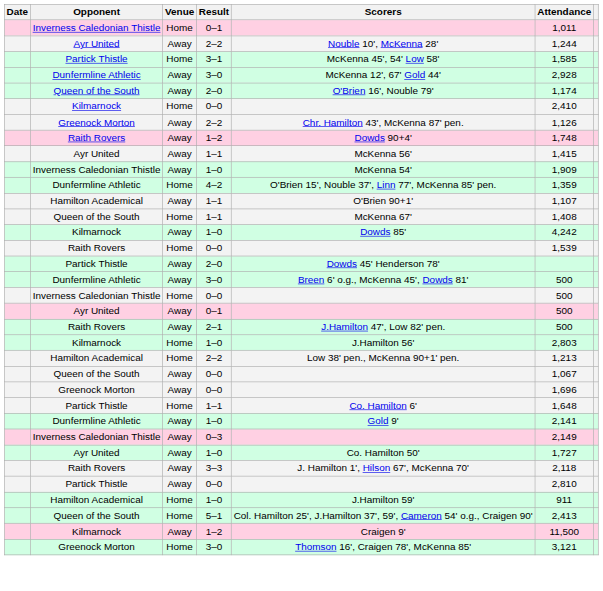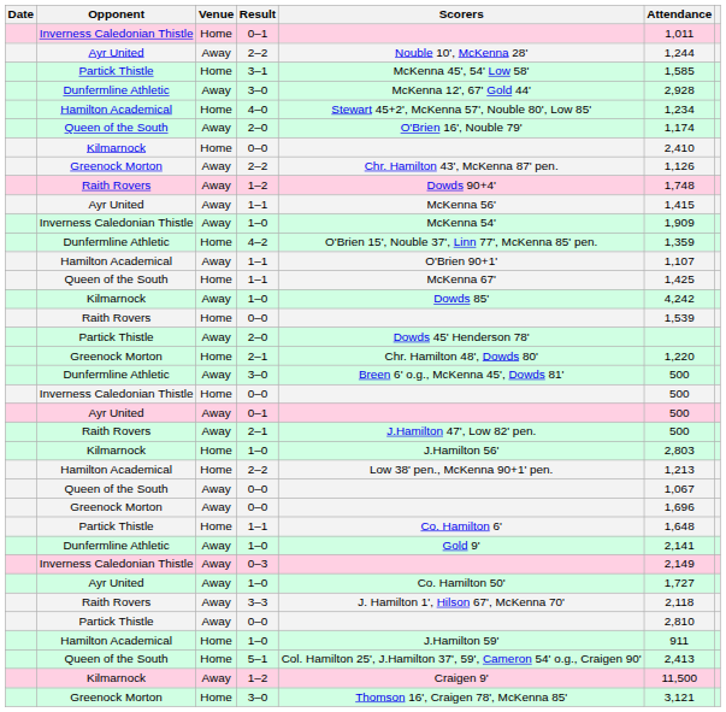 <table class="wikitable sortable" style="text-align:center;">
 <tr>
 <th>Date</th>
 <th>Opponent</th>
 <th>Venue</th>
 <th>Result</th>
 <th class=unsortable>Scorers</th>
 <th>Attendance</th>
 <th></th>
 </tr>
 <tr style="background-color: #ffd0e3;">
 <td></td>
 <td><a href='#'>Inverness Caledonian Thistle</a></td>
 <td>Home</td>
 <td>0–1</td>
 <td></td>
 <td>1,011</td>
 <td></td>
 </tr>
 <tr style="background-color: #f3f3f3;">
 <td></td>
 <td><a href='#'>Ayr United</a></td>
 <td>Away</td>
 <td>2–2</td>
 <td><a href='#'>Nouble</a> 10', <a href='#'>McKenna</a> 28'</td>
 <td>1,244</td>
 <td></td>
 </tr>
 <tr style="background-color: #d0ffe3;">
 <td></td>
 <td><a href='#'>Partick Thistle</a></td>
 <td>Home</td>
 <td>3–1</td>
 <td>McKenna 45', 54' <a href='#'>Low</a> 58'</td>
 <td>1,585</td>
 <td></td>
 </tr>
 <tr style="background-color: #d0ffe3;">
 <td></td>
 <td><a href='#'>Dunfermline Athletic</a></td>
 <td>Away</td>
 <td>3–0</td>
 <td>McKenna 12', 67' <a href='#'>Gold</a> 44'</td>
 <td>2,928</td>
+<td></td>
+</tr>
+<tr style="background-color: #d0ffe3;">
+<td></td>
+<td><a href='#'>Hamilton Academical</a></td>
+<td>Home</td>
+<td>4–0</td>
+<td><a href='#'>Stewart</a> 45+2', McKenna 57', Nouble 80', Low 85'</td>
+<td>1,234</td>
 <td></td>
 </tr>
 <tr style="background-color: #d0ffe3;">
 <td></td>
 <td><a href='#'>Queen of the South</a></td>
 <td>Away</td>
 <td>2–0</td>
 <td><a href='#'>O'Brien</a> 16', Nouble 79'</td>
 <td>1,174</td>
 <td></td>
 </tr>
 <tr style="background-color: #f3f3f3;">
 <td></td>
 <td><a href='#'>Kilmarnock</a></td>
 <td>Home</td>
 <td>0–0</td>
 <td></td>
 <td>2,410</td>
 <td></td>
 </tr>
 <tr style="background-color: #f3f3f3;">
 <td></td>
 <td><a href='#'>Greenock Morton</a></td>
 <td>Away</td>
 <td>2–2</td>
 <td><a href='#'>Chr. Hamilton</a> 43', McKenna 87' pen.</td>
 <td>1,126</td>
 <td></td>
 </tr>
 <tr style="background-color: #ffd0e3;">
 <td></td>
 <td><a href='#'>Raith Rovers</a></td>
 <td>Away</td>
 <td>1–2</td>
 <td><a href='#'>Dowds</a> 90+4'</td>
 <td>1,748</td>
 <td></td>
 </tr>
 <tr style="background-color: #f3f3f3;">
 <td></td>
 <td>Ayr United</td>
 <td>Away</td>
 <td>1–1</td>
 <td>McKenna 56'</td>
 <td>1,415</td>
 <td></td>
 </tr>
 <tr style="background-color: #d0ffe3;">
 <td></td>
 <td>Inverness Caledonian Thistle</td>
 <td>Away</td>
 <td>1–0</td>
 <td>McKenna 54'</td>
 <td>1,909</td>
 <td></td>
 </tr>
 <tr style="background-color: #d0ffe3;">
 <td></td>
 <td>Dunfermline Athletic</td>
 <td>Home</td>
 <td>4–2</td>
 <td>O'Brien 15', Nouble 37', <a href='#'>Linn</a> 77', McKenna 85' pen.</td>
 <td>1,359</td>
 <td></td>
 </tr>
 <tr style="background-color: #f3f3f3;">
 <td></td>
 <td>Hamilton Academical</td>
 <td>Away</td>
 <td>1–1</td>
 <td>O'Brien 90+1'</td>
 <td>1,107</td>
 <td></td>
 </tr>
 <tr style="background-color: #f3f3f3;">
 <td></td>
 <td>Queen of the South</td>
 <td>Home</td>
 <td>1–1</td>
 <td>McKenna 67'</td>
-<td>1,408</td>
+<td>1,425</td>
 <td></td>
 </tr>
 <tr style="background-color: #d0ffe3;">
 <td></td>
 <td>Kilmarnock</td>
 <td>Away</td>
 <td>1–0</td>
 <td><a href='#'>Dowds</a> 85'</td>
 <td>4,242</td>
 <td></td>
 </tr>
 <tr style="background-color: #f3f3f3;">
 <td></td>
 <td>Raith Rovers</td>
 <td>Home</td>
 <td>0–0</td>
 <td></td>
 <td>1,539</td>
 <td></td>
 </tr>
 <tr style="background-color: #d0ffe3;">
 <td></td>
 <td>Partick Thistle</td>
 <td>Away</td>
 <td>2–0</td>
 <td><a href='#'>Dowds</a> 45' Henderson 78'</td>
 <td></td>
+<td></td>
+</tr>
+<tr style="background-color: #d0ffe3;">
+<td></td>
+<td>Greenock Morton</td>
+<td>Home</td>
+<td>2–1</td>
+<td>Chr. Hamilton 48', <a href='#'>Dowds</a> 80'</td>
+<td>1,220</td>
 <td></td>
 </tr>
 <tr style="background-color: #d0ffe3;">
 <td></td>
 <td>Dunfermline Athletic</td>
 <td>Away</td>
 <td>3–0</td>
 <td><a href='#'>Breen</a> 6' o.g., McKenna 45', <a href='#'>Dowds</a> 81'</td>
 <td>500</td>
 <td></td>
 </tr>
 <tr style="background-color: #f3f3f3;">
 <td></td>
 <td>Inverness Caledonian Thistle</td>
 <td>Home</td>
 <td>0–0</td>
 <td></td>
 <td>500</td>
 <td></td>
 </tr>
 <tr style="background-color: #ffd0e3;">
 <td></td>
 <td>Ayr United</td>
 <td>Away</td>
 <td>0–1</td>
 <td></td>
 <td>500</td>
 <td></td>
 </tr>
 <tr style="background-color: #d0ffe3;">
 <td></td>
 <td>Raith Rovers</td>
 <td>Away</td>
 <td>2–1</td>
 <td><a href='#'>J.Hamilton</a> 47', Low 82' pen.</td>
 <td>500</td>
 <td></td>
 </tr>
 <tr style="background-color: #d0ffe3;">
 <td></td>
 <td>Kilmarnock</td>
 <td>Home</td>
 <td>1–0</td>
 <td>J.Hamilton 56'</td>
 <td>2,803</td>
 <td></td>
 </tr>
 <tr style="background-color: #f3f3f3;">
 <td></td>
 <td>Hamilton Academical</td>
 <td>Home</td>
 <td>2–2</td>
 <td>Low 38' pen., McKenna 90+1' pen.</td>
 <td>1,213</td>
 <td></td>
 </tr>
 <tr style="background-color: #f3f3f3;">
 <td></td>
 <td>Queen of the South</td>
 <td>Away</td>
 <td>0–0</td>
 <td></td>
 <td>1,067</td>
 <td></td>
 </tr>
 <tr style="background-color: #f3f3f3;">
 <td></td>
 <td>Greenock Morton</td>
 <td>Away</td>
 <td>0–0</td>
 <td></td>
 <td>1,696</td>
 <td></td>
 </tr>
 <tr style="background-color: #f3f3f3;">
 <td></td>
 <td>Partick Thistle</td>
 <td>Home</td>
 <td>1–1</td>
 <td><a href='#'>Co. Hamilton</a> 6'</td>
 <td>1,648</td>
 <td></td>
 </tr>
 <tr style="background-color: #d0ffe3;">
 <td></td>
 <td>Dunfermline Athletic</td>
 <td>Away</td>
 <td>1–0</td>
 <td><a href='#'>Gold</a> 9'</td>
 <td>2,141</td>
 <td></td>
 </tr>
 <tr style="background-color: #ffd0e3;">
 <td></td>
 <td>Inverness Caledonian Thistle</td>
 <td>Away</td>
 <td>0–3</td>
 <td></td>
 <td>2,149</td>
 <td></td>
 </tr>
 <tr style="background-color: #d0ffe3;">
 <td></td>
 <td>Ayr United</td>
 <td>Away</td>
 <td>1–0</td>
 <td>Co. Hamilton 50'</td>
 <td>1,727</td>
 <td></td>
 </tr>
 <tr style="background-color: #f3f3f3;">
 <td></td>
 <td>Raith Rovers</td>
 <td>Away</td>
 <td>3–3</td>
 <td>J. Hamilton 1', <a href='#'>Hilson</a> 67', McKenna 70'</td>
 <td>2,118</td>
 <td></td>
 </tr>
 <tr style="background-color: #f3f3f3;">
 <td></td>
 <td>Partick Thistle</td>
 <td>Away</td>
 <td>0–0</td>
 <td></td>
 <td>2,810</td>
 <td></td>
 </tr>
 <tr style="background-color: #d0ffe3;">
 <td></td>
 <td>Hamilton Academical</td>
 <td>Home</td>
 <td>1–0</td>
 <td>J.Hamilton 59'</td>
 <td>911</td>
 <td></td>
 </tr>
 <tr style="background-color: #d0ffe3;">
 <td></td>
 <td>Queen of the South</td>
 <td>Home</td>
 <td>5–1</td>
 <td>Col. Hamilton 25', J.Hamilton 37', 59', <a href='#'>Cameron</a> 54' o.g., Craigen 90'</td>
 <td>2,413</td>
 <td></td>
 </tr>
 <tr style="background-color: #ffd0e3;">
 <td></td>
 <td>Kilmarnock</td>
 <td>Away</td>
 <td>1–2</td>
 <td>Craigen 9'</td>
 <td>11,500</td>
 <td></td>
 </tr>
 <tr style="background-color: #d0ffe3;">
 <td></td>
 <td>Greenock Morton</td>
 <td>Home</td>
 <td>3–0</td>
 <td><a href='#'>Thomson</a> 16', Craigen 78', McKenna 85'</td>
 <td>3,121</td>
 <td></td>
 </tr>
 </table>
